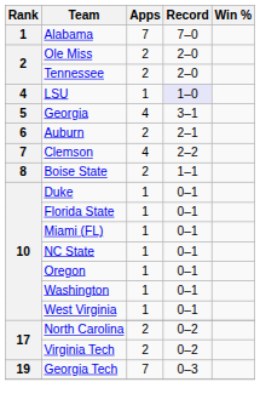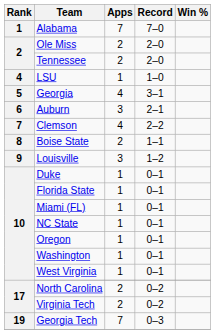 <table class=wikitable style="text-align:center;">
 <tr>
 <th>Rank</th>
 <th>Team</th>
 <th>Apps</th>
 <th>Record</th>
 <th>Win %</th>
 </tr>
 <tr>
 <th rowspan=1>1</th>
 <td align=left><a href='#'>Alabama</a></td>
 <td>7</td>
 <td>7–0</td>
 <td></td>
 </tr>
 <tr>
 <th rowspan=2>2</th>
 <td align=left><a href='#'>Ole Miss</a></td>
 <td>2</td>
 <td>2–0</td>
 <td></td>
 </tr>
 <tr>
 <td align=left><a href='#'>Tennessee</a></td>
 <td>2</td>
 <td>2–0</td>
 <td></td>
 </tr>
 <tr>
 <th rowspan=1>4</th>
 <td align=left><a href='#'>LSU</a></td>
 <td>1</td>
-<td style="background: lavender;">1–0</td>
+<td>1–0</td>
 <td></td>
 </tr>
 <tr>
 <th rowspan=1>5</th>
 <td align=left><a href='#'>Georgia</a></td>
 <td>4</td>
 <td>3–1</td>
 <td></td>
 </tr>
 <tr>
 <th rowspan=1>6</th>
 <td align=left><a href='#'>Auburn</a></td>
-<td>2</td>
+<td>3</td>
 <td>2–1</td>
 <td></td>
 </tr>
 <tr>
 <th rowspan=1>7</th>
 <td align=left><a href='#'>Clemson</a></td>
 <td>4</td>
 <td>2–2</td>
 <td></td>
 </tr>
 <tr>
 <th rowspan=1>8</th>
 <td align=left><a href='#'>Boise State</a></td>
 <td>2</td>
 <td>1–1</td>
+<td></td>
+</tr>
+<tr>
+<th rowspan=1>9</th>
+<td align=left><a href='#'>Louisville</a></td>
+<td>3</td>
+<td>1–2</td>
 <td></td>
 </tr>
 <tr>
 <th rowspan=7>10</th>
 <td align=left><a href='#'>Duke</a></td>
 <td>1</td>
 <td>0–1</td>
 <td></td>
 </tr>
 <tr>
 <td align=left><a href='#'>Florida State</a></td>
 <td>1</td>
 <td>0–1</td>
 <td></td>
 </tr>
 <tr>
 <td align=left><a href='#'>Miami (FL)</a></td>
 <td>1</td>
 <td>0–1</td>
 <td></td>
 </tr>
 <tr>
 <td align=left><a href='#'>NC State</a></td>
 <td>1</td>
 <td>0–1</td>
 <td></td>
 </tr>
 <tr>
 <td align=left><a href='#'>Oregon</a></td>
 <td>1</td>
 <td>0–1</td>
 <td></td>
 </tr>
 <tr>
 <td align=left><a href='#'>Washington</a></td>
 <td>1</td>
 <td>0–1</td>
 <td></td>
 </tr>
 <tr>
 <td align=left><a href='#'>West Virginia</a></td>
 <td>1</td>
 <td>0–1</td>
 <td></td>
 </tr>
 <tr>
 <th rowspan=3>17</th>
 </tr>
 <tr>
 <td align=left><a href='#'>North Carolina</a></td>
 <td>2</td>
 <td>0–2</td>
 <td></td>
 </tr>
 <tr>
 <td align=left><a href='#'>Virginia Tech</a></td>
 <td>2</td>
 <td>0–2</td>
 <td></td>
 </tr>
 <tr>
 <th rowspan=1>19</th>
 <td align=left><a href='#'>Georgia Tech</a></td>
 <td>7</td>
 <td>0–3</td>
 <td></td>
 </tr>
 <tr>
 </tr>
 </table>
